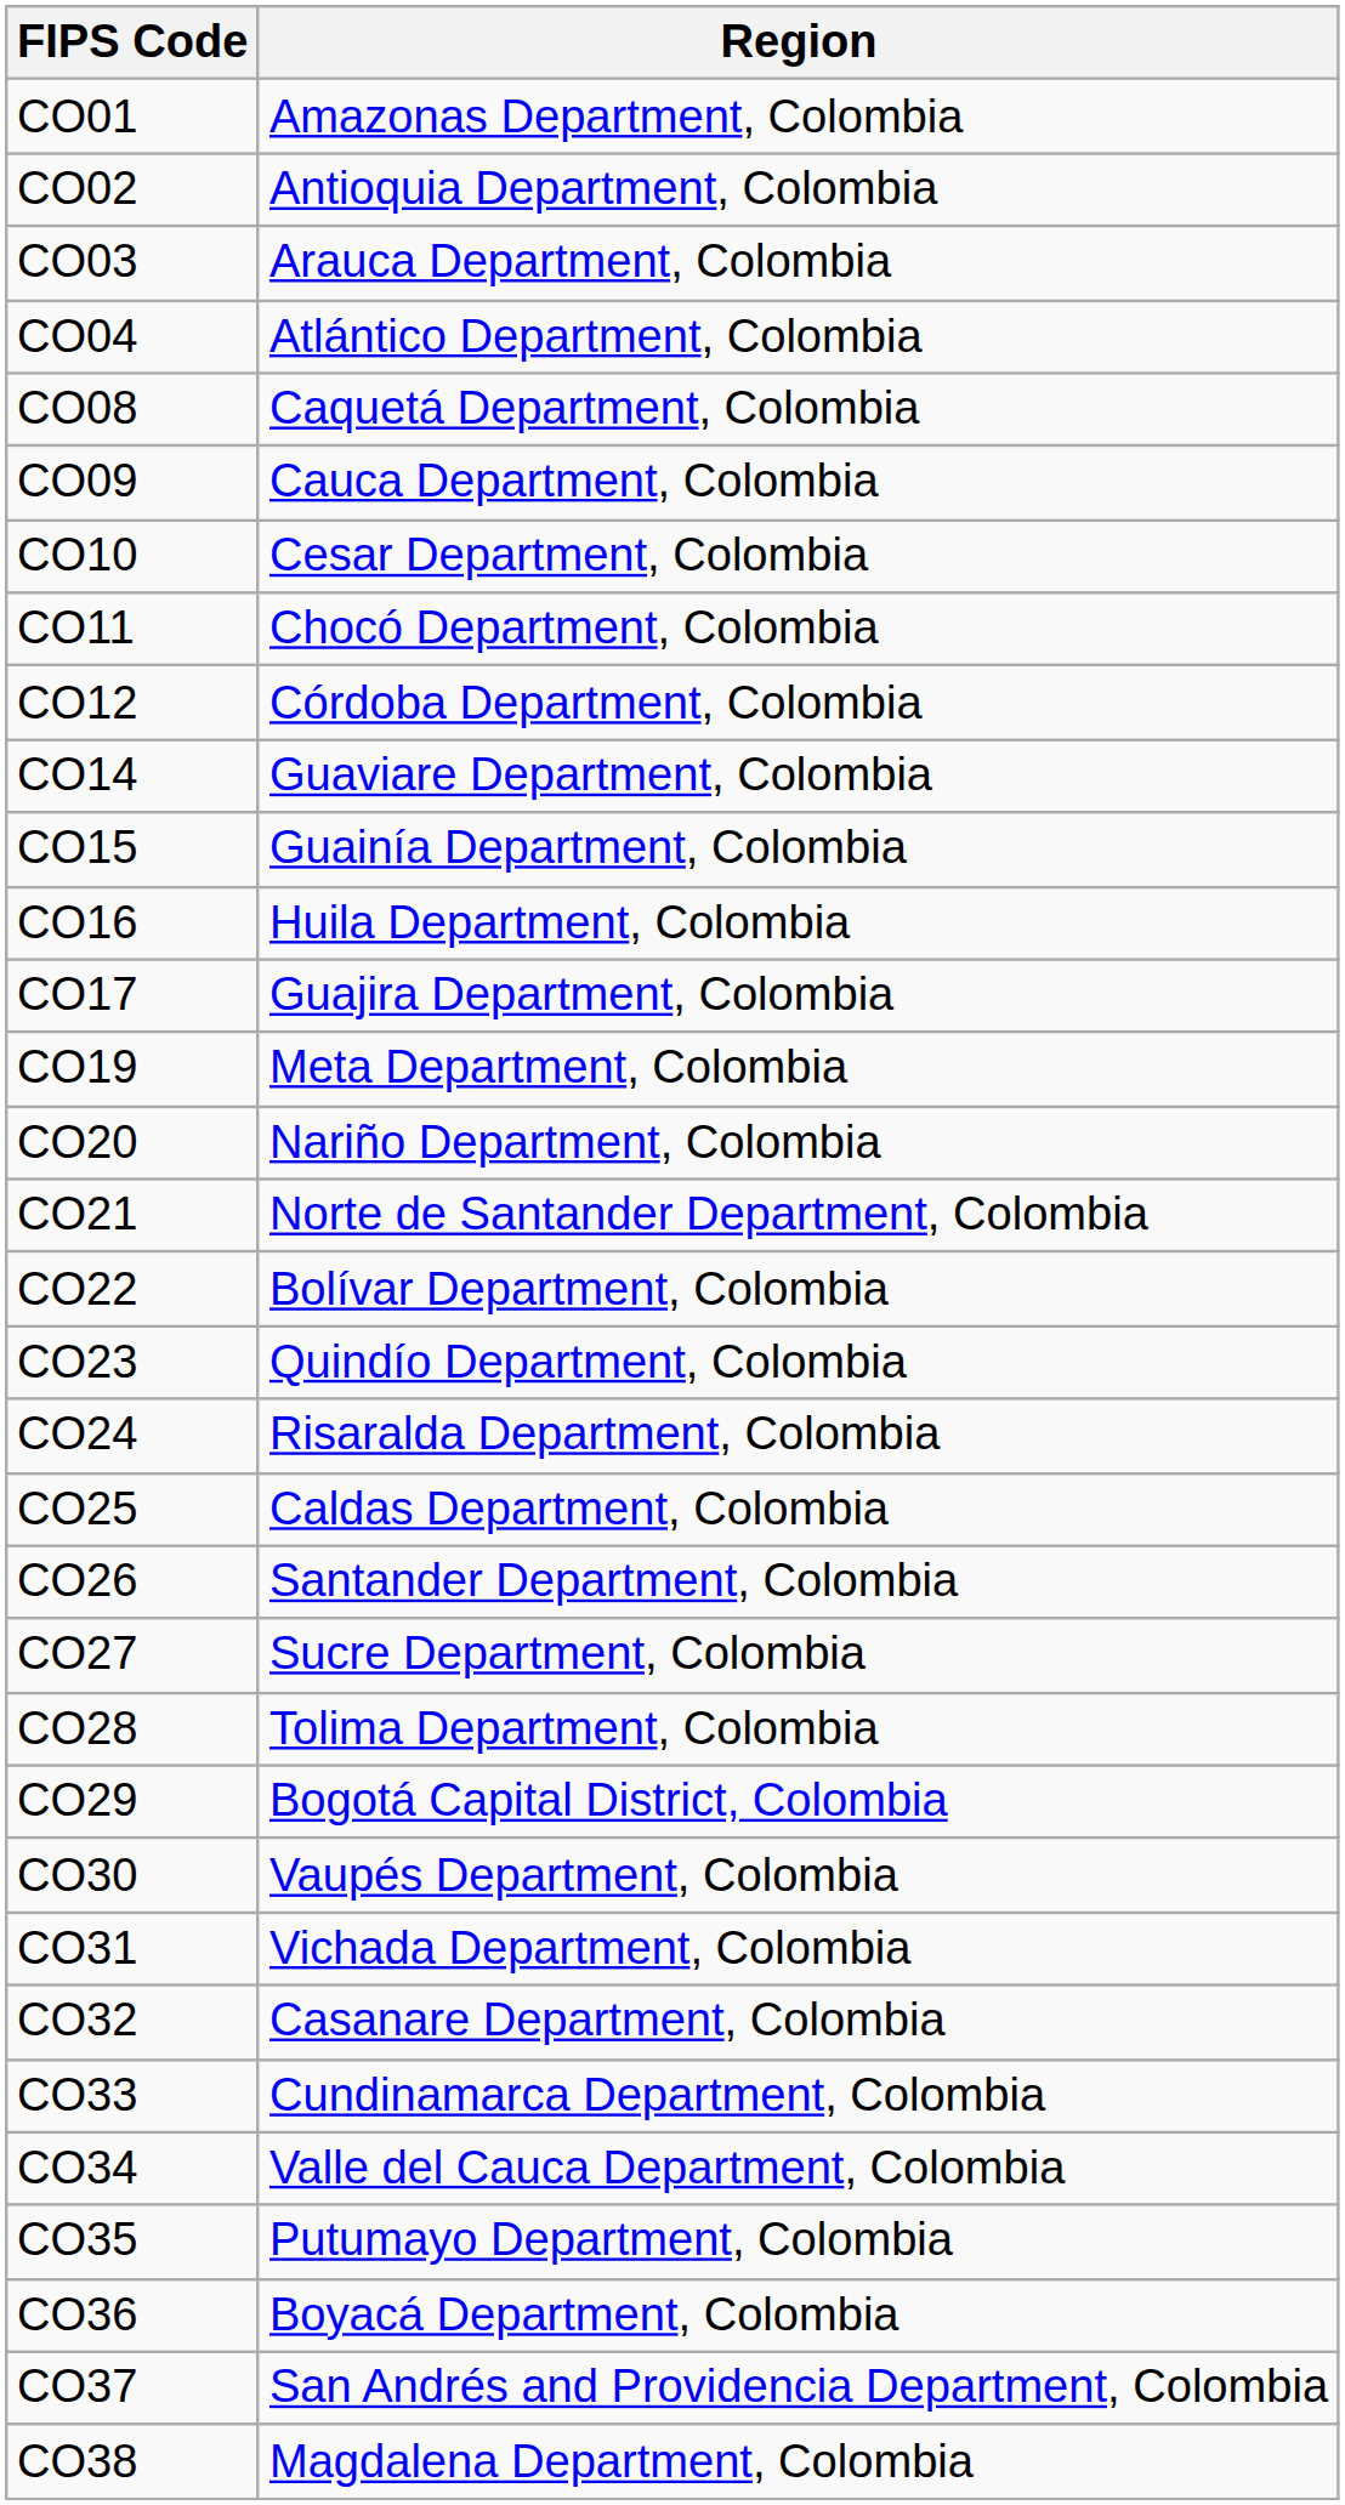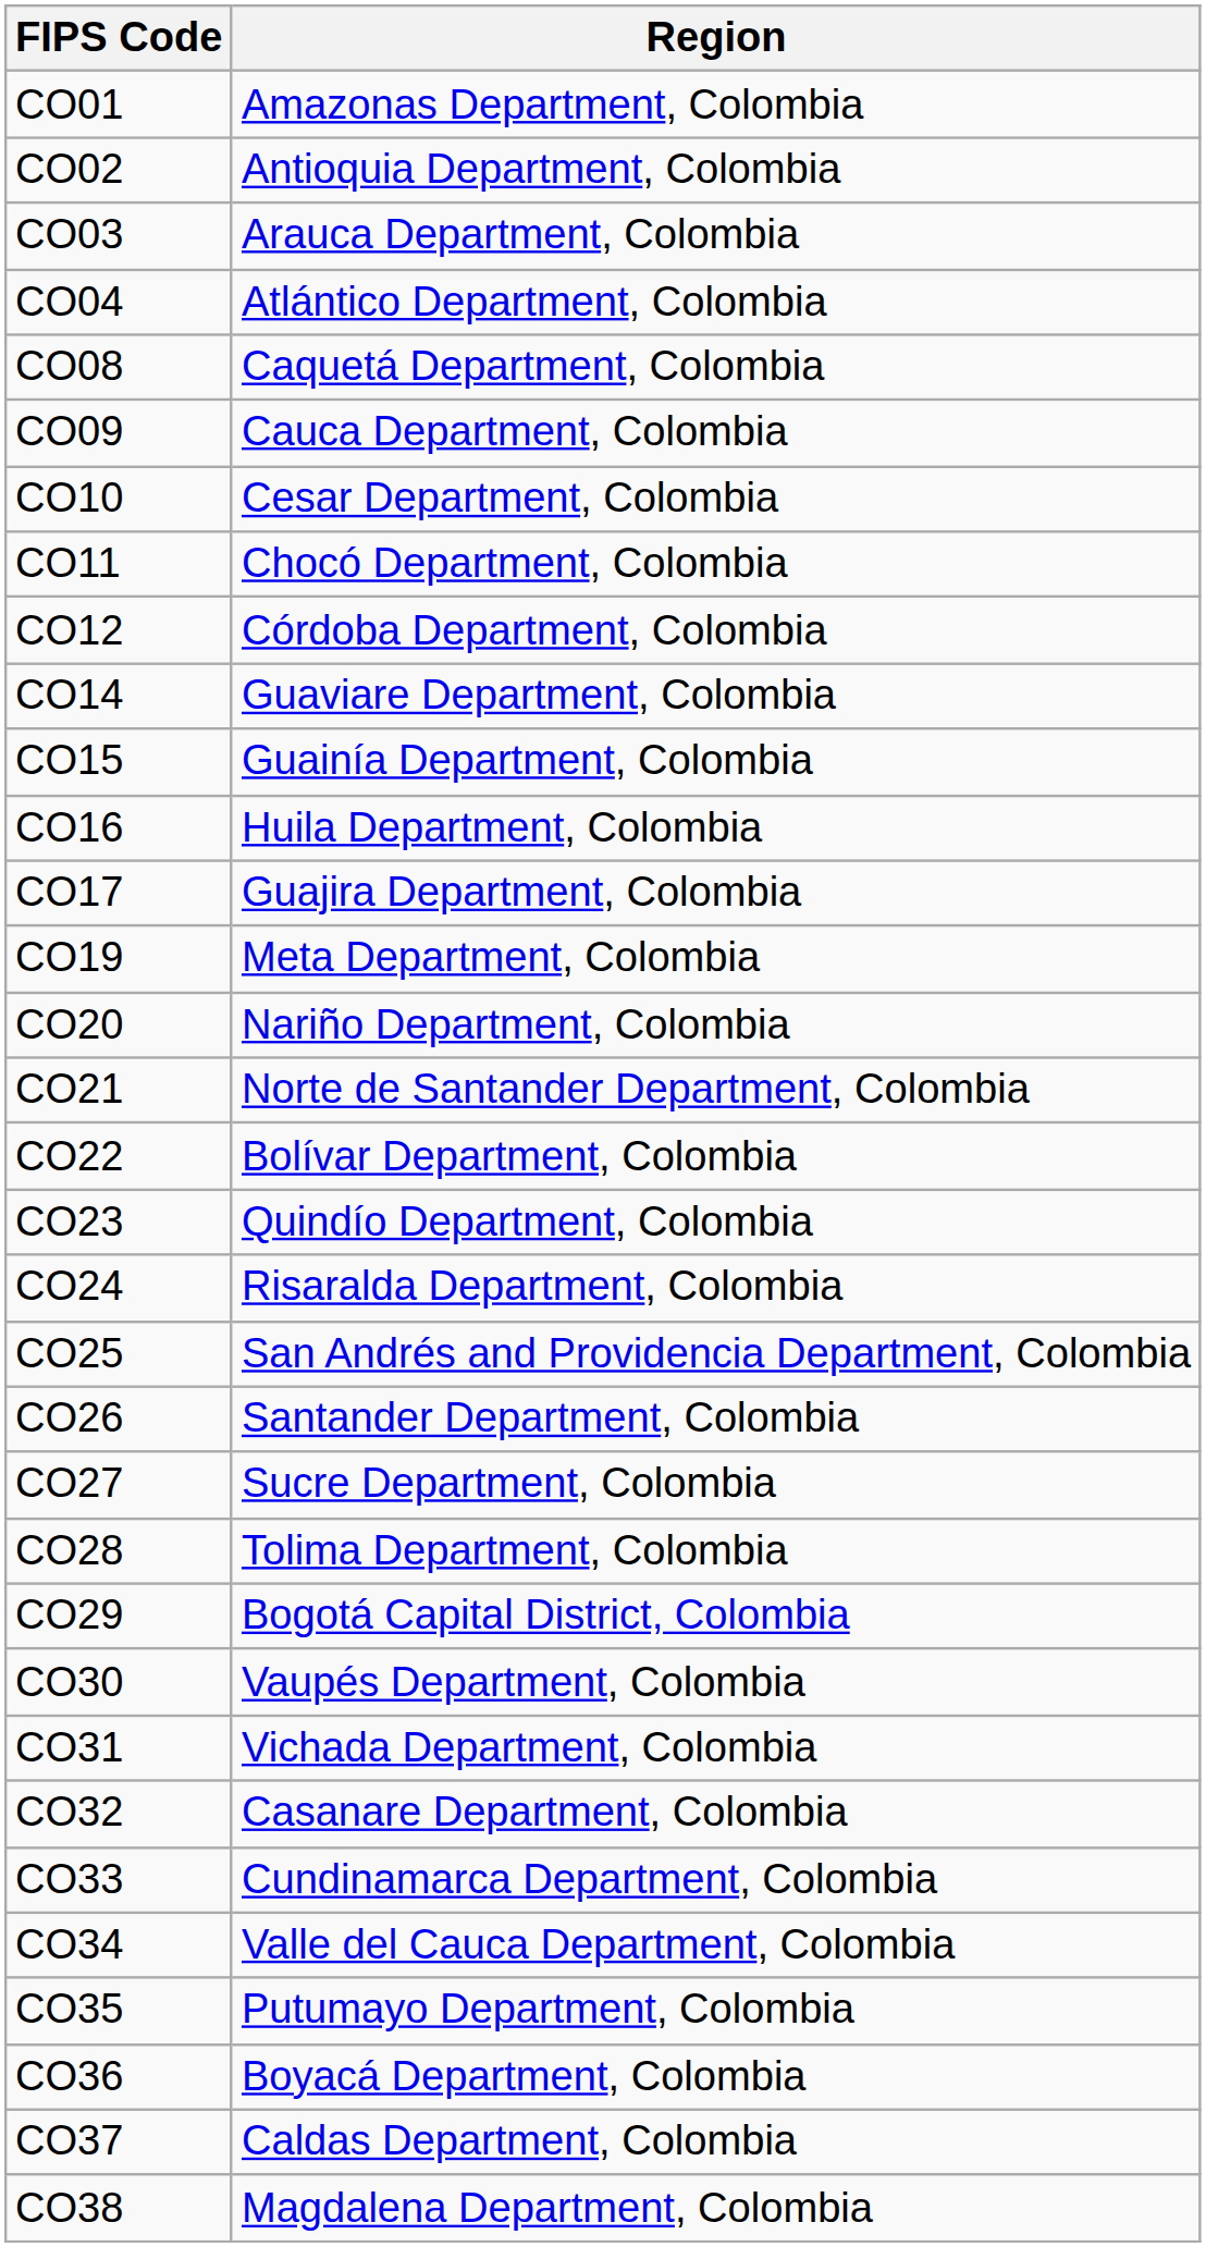 <table class="wikitable">
 <tr>
 <th>FIPS Code</th>
 <th>Region</th>
 </tr>
 <tr>
 <td>CO01</td>
 <td><a href='#'>Amazonas Department</a>, Colombia</td>
 </tr>
 <tr>
 <td>CO02</td>
 <td><a href='#'>Antioquia Department</a>, Colombia</td>
 </tr>
 <tr>
 <td>CO03</td>
 <td><a href='#'>Arauca Department</a>, Colombia</td>
 </tr>
 <tr>
 <td>CO04</td>
 <td><a href='#'>Atlántico Department</a>, Colombia</td>
 </tr>
 <tr>
 <td>CO08</td>
 <td><a href='#'>Caquetá Department</a>, Colombia</td>
 </tr>
 <tr>
 <td>CO09</td>
 <td><a href='#'>Cauca Department</a>, Colombia</td>
 </tr>
 <tr>
 <td>CO10</td>
 <td><a href='#'>Cesar Department</a>, Colombia</td>
 </tr>
 <tr>
 <td>CO11</td>
 <td><a href='#'>Chocó Department</a>, Colombia</td>
 </tr>
 <tr>
 <td>CO12</td>
 <td><a href='#'>Córdoba Department</a>, Colombia</td>
 </tr>
 <tr>
 <td>CO14</td>
 <td><a href='#'>Guaviare Department</a>, Colombia</td>
 </tr>
 <tr>
 <td>CO15</td>
 <td><a href='#'>Guainía Department</a>, Colombia</td>
 </tr>
 <tr>
 <td>CO16</td>
 <td><a href='#'>Huila Department</a>, Colombia</td>
 </tr>
 <tr>
 <td>CO17</td>
 <td><a href='#'>Guajira Department</a>, Colombia</td>
 </tr>
 <tr>
 <td>CO19</td>
 <td><a href='#'>Meta Department</a>, Colombia</td>
 </tr>
 <tr>
 <td>CO20</td>
 <td><a href='#'>Nariño Department</a>, Colombia</td>
 </tr>
 <tr>
 <td>CO21</td>
 <td><a href='#'>Norte de Santander Department</a>, Colombia</td>
 </tr>
 <tr>
 <td>CO22</td>
 <td><a href='#'>Bolívar Department</a>, Colombia</td>
 </tr>
 <tr>
 <td>CO23</td>
 <td><a href='#'>Quindío Department</a>, Colombia</td>
 </tr>
 <tr>
 <td>CO24</td>
 <td><a href='#'>Risaralda Department</a>, Colombia</td>
 </tr>
 <tr>
 <td>CO25</td>
-<td><a href='#'>Caldas Department</a>, Colombia</td>
+<td><a href='#'>San Andrés and Providencia Department</a>, Colombia</td>
 </tr>
 <tr>
 <td>CO26</td>
 <td><a href='#'>Santander Department</a>, Colombia</td>
 </tr>
 <tr>
 <td>CO27</td>
 <td><a href='#'>Sucre Department</a>, Colombia</td>
 </tr>
 <tr>
 <td>CO28</td>
 <td><a href='#'>Tolima Department</a>, Colombia</td>
 </tr>
 <tr>
 <td>CO29</td>
 <td><a href='#'>Bogotá Capital District, Colombia</a></td>
 </tr>
 <tr>
 <td>CO30</td>
 <td><a href='#'>Vaupés Department</a>, Colombia</td>
 </tr>
 <tr>
 <td>CO31</td>
 <td><a href='#'>Vichada Department</a>, Colombia</td>
 </tr>
 <tr>
 <td>CO32</td>
 <td><a href='#'>Casanare Department</a>, Colombia</td>
 </tr>
 <tr>
 <td>CO33</td>
 <td><a href='#'>Cundinamarca Department</a>, Colombia</td>
 </tr>
 <tr>
 <td>CO34</td>
 <td><a href='#'>Valle del Cauca Department</a>, Colombia</td>
 </tr>
 <tr>
 <td>CO35</td>
 <td><a href='#'>Putumayo Department</a>, Colombia</td>
 </tr>
 <tr>
 <td>CO36</td>
 <td><a href='#'>Boyacá Department</a>, Colombia</td>
 </tr>
 <tr>
 <td>CO37</td>
-<td><a href='#'>San Andrés and Providencia Department</a>, Colombia</td>
+<td><a href='#'>Caldas Department</a>, Colombia</td>
 </tr>
 <tr>
 <td>CO38</td>
 <td><a href='#'>Magdalena Department</a>, Colombia</td>
 </tr>
 </table>
